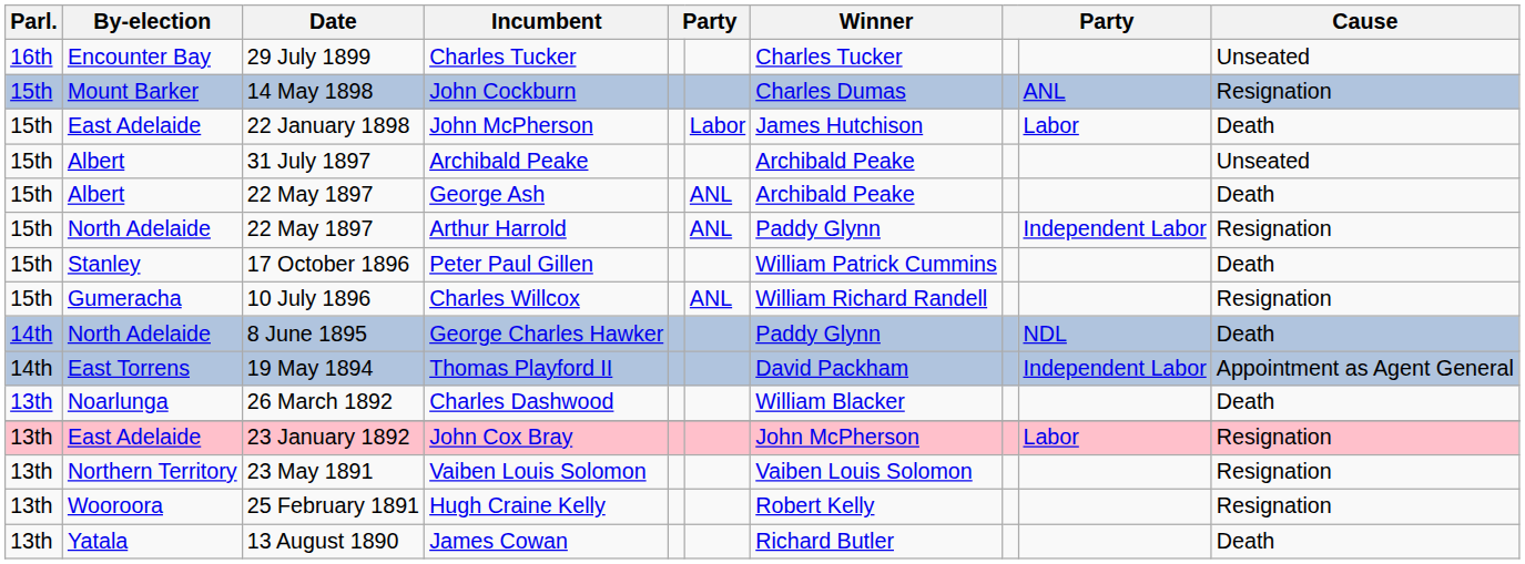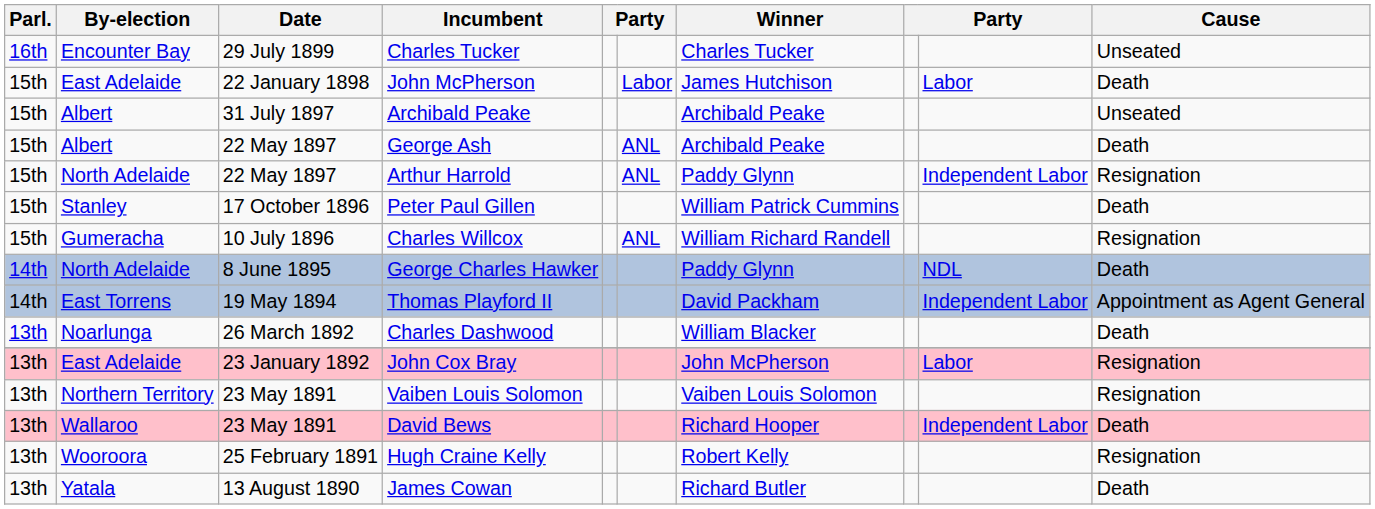 <table class="wikitable">
 <tr>
 <th>Parl.</th>
 <th>By-election</th>
 <th>Date</th>
 <th>Incumbent</th>
 <th colspan=2>Party</th>
 <th>Winner</th>
 <th colspan=2>Party</th>
 <th>Cause</th>
 </tr>
 <tr>
 <td><a href='#'>16th</a></td>
 <td><a href='#'>Encounter Bay</a></td>
 <td>29 July 1899</td>
 <td><a href='#'>Charles Tucker</a></td>
 <td> </td>
 <td></td>
 <td><a href='#'>Charles Tucker</a></td>
 <td> </td>
 <td></td>
 <td>Unseated</td>
-</tr>
-<tr bgcolor=lightsteelblue>
-<td><a href='#'>15th</a></td>
-<td><a href='#'>Mount Barker</a></td>
-<td>14 May 1898</td>
-<td><a href='#'>John Cockburn</a></td>
-<td> </td>
-<td></td>
-<td><a href='#'>Charles Dumas</a></td>
-<td> </td>
-<td><a href='#'>ANL</a></td>
-<td>Resignation</td>
 </tr>
 <tr>
 <td>15th</td>
 <td><a href='#'>East Adelaide</a></td>
 <td>22 January 1898</td>
 <td><a href='#'>John McPherson</a></td>
 <td> </td>
 <td><a href='#'>Labor</a></td>
 <td><a href='#'>James Hutchison</a></td>
 <td> </td>
 <td><a href='#'>Labor</a></td>
 <td>Death</td>
 </tr>
 <tr>
 <td>15th</td>
 <td><a href='#'>Albert</a></td>
 <td>31 July 1897</td>
 <td><a href='#'>Archibald Peake</a></td>
 <td> </td>
 <td></td>
 <td><a href='#'>Archibald Peake</a></td>
 <td> </td>
 <td></td>
 <td>Unseated</td>
 </tr>
 <tr>
 <td>15th</td>
 <td><a href='#'>Albert</a></td>
 <td>22 May 1897</td>
 <td><a href='#'>George Ash</a></td>
 <td> </td>
 <td><a href='#'>ANL</a></td>
 <td><a href='#'>Archibald Peake</a></td>
 <td> </td>
 <td></td>
 <td>Death</td>
 </tr>
 <tr>
 <td>15th</td>
 <td><a href='#'>North Adelaide</a></td>
 <td>22 May 1897</td>
 <td><a href='#'>Arthur Harrold</a></td>
 <td> </td>
 <td><a href='#'>ANL</a></td>
 <td><a href='#'>Paddy Glynn</a></td>
 <td> </td>
 <td><a href='#'>Independent Labor</a></td>
 <td>Resignation</td>
 </tr>
 <tr>
 <td>15th</td>
 <td><a href='#'>Stanley</a></td>
 <td>17 October 1896</td>
 <td><a href='#'>Peter Paul Gillen</a></td>
 <td> </td>
 <td></td>
 <td><a href='#'>William Patrick Cummins</a></td>
 <td> </td>
 <td></td>
 <td>Death</td>
 </tr>
 <tr>
 <td>15th</td>
 <td><a href='#'>Gumeracha</a></td>
 <td>10 July 1896</td>
 <td><a href='#'>Charles Willcox</a></td>
 <td> </td>
 <td><a href='#'>ANL</a></td>
 <td><a href='#'>William Richard Randell</a></td>
 <td> </td>
 <td></td>
 <td>Resignation</td>
 </tr>
 <tr bgcolor=lightsteelblue>
 <td><a href='#'>14th</a></td>
 <td><a href='#'>North Adelaide</a></td>
 <td>8 June 1895</td>
 <td><a href='#'>George Charles Hawker</a></td>
 <td> </td>
 <td></td>
 <td><a href='#'>Paddy Glynn</a></td>
 <td> </td>
 <td><a href='#'>NDL</a></td>
 <td>Death</td>
 </tr>
 <tr bgcolor=lightsteelblue>
 <td>14th</td>
 <td><a href='#'>East Torrens</a></td>
 <td>19 May 1894</td>
 <td><a href='#'>Thomas Playford II</a></td>
 <td> </td>
 <td></td>
 <td><a href='#'>David Packham</a></td>
 <td> </td>
 <td><a href='#'>Independent Labor</a></td>
 <td>Appointment as Agent General</td>
 </tr>
 <tr>
 <td><a href='#'>13th</a></td>
 <td><a href='#'>Noarlunga</a></td>
 <td>26 March 1892</td>
 <td><a href='#'>Charles Dashwood</a></td>
 <td> </td>
 <td></td>
 <td><a href='#'>William Blacker</a></td>
 <td> </td>
 <td></td>
 <td>Death</td>
 </tr>
 <tr>
 </tr>
 <tr bgcolor=pink>
 <td>13th</td>
 <td><a href='#'>East Adelaide</a></td>
 <td>23 January 1892</td>
 <td><a href='#'>John Cox Bray</a></td>
 <td> </td>
 <td></td>
 <td><a href='#'>John McPherson</a></td>
 <td> </td>
 <td><a href='#'>Labor</a></td>
 <td>Resignation</td>
 </tr>
 <tr>
 <td>13th</td>
 <td><a href='#'>Northern Territory</a></td>
 <td>23 May 1891</td>
 <td><a href='#'>Vaiben Louis Solomon</a></td>
 <td> </td>
 <td></td>
 <td><a href='#'>Vaiben Louis Solomon</a></td>
 <td> </td>
 <td></td>
 <td>Resignation</td>
 </tr>
+<tr bgcolor=pink>
+<td>13th</td>
+<td><a href='#'>Wallaroo</a></td>
+<td>23 May 1891</td>
+<td><a href='#'>David Bews</a></td>
+<td> </td>
+<td></td>
+<td><a href='#'>Richard Hooper</a></td>
+<td> </td>
+<td><a href='#'>Independent Labor</a></td>
+<td>Death</td>
+</tr>
 <tr>
 <td>13th</td>
 <td><a href='#'>Wooroora</a></td>
 <td>25 February 1891</td>
 <td><a href='#'>Hugh Craine Kelly</a></td>
 <td> </td>
 <td></td>
 <td><a href='#'>Robert Kelly</a></td>
 <td> </td>
 <td></td>
 <td>Resignation</td>
 </tr>
 <tr>
 <td>13th</td>
 <td><a href='#'>Yatala</a></td>
 <td>13 August 1890</td>
 <td><a href='#'>James Cowan</a></td>
 <td> </td>
 <td></td>
 <td><a href='#'>Richard Butler</a></td>
 <td> </td>
 <td></td>
 <td>Death</td>
 </tr>
 </table>
